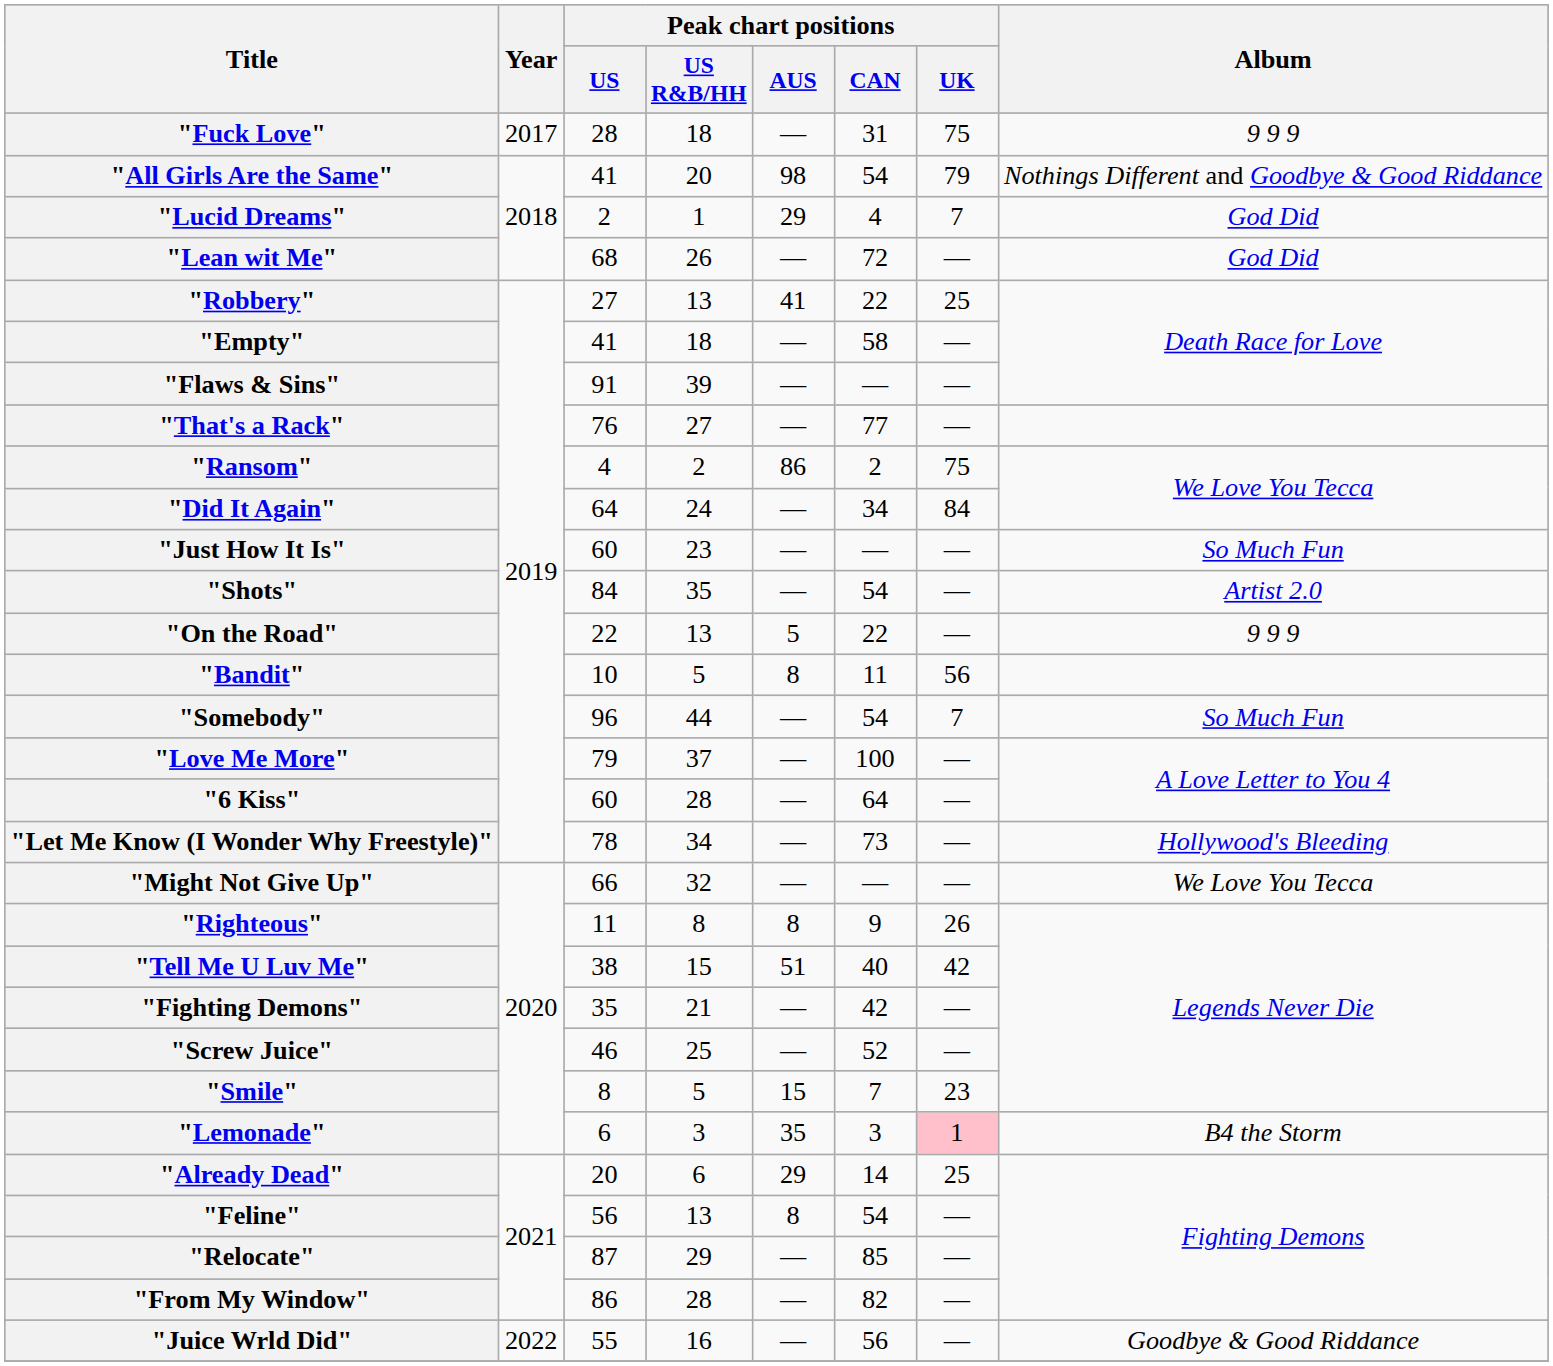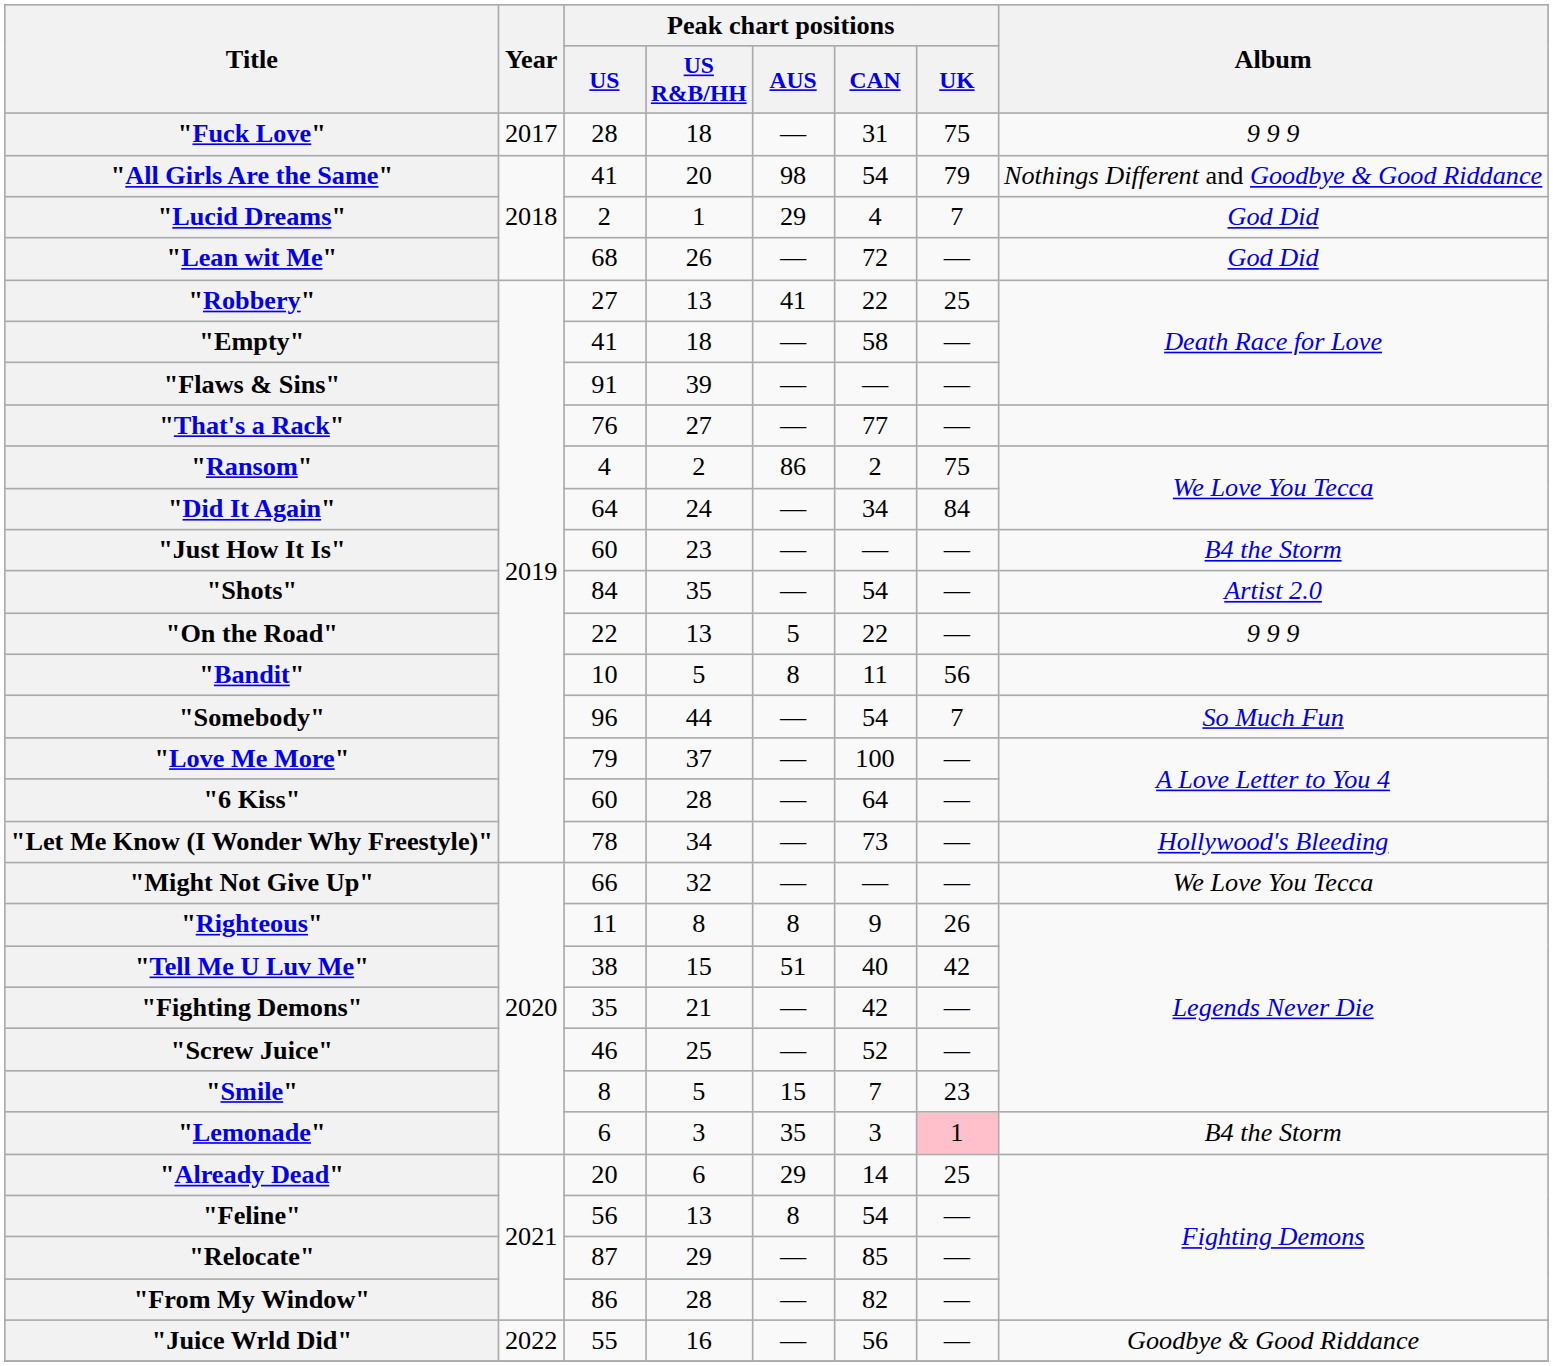 <table class="wikitable plainrowheaders" style="text-align:center;">
 <tr>
 <th rowspan="2">Title</th>
 <th rowspan="2">Year</th>
 <th colspan="5">Peak chart positions</th>
 <th rowspan="2">Album</th>
 </tr>
 <tr>
 <th scope="col" style="width:3em;font-size:90%;"><a href='#'>US</a></th>
 <th scope="col" style="width:3em;font-size:90%;"><a href='#'>US</a><br><a href='#'>R&B/HH</a></th>
 <th scope="col" style="width:3em;font-size:90%;"><a href='#'>AUS</a></th>
 <th scope="col" style="width:3em;font-size:90%;"><a href='#'>CAN</a></th>
 <th scope="col" style="width:3em;font-size:90%;"><a href='#'>UK</a></th>
 </tr>
 <tr>
 <th scope="row">"<a href='#'>Fuck Love</a>"<br></th>
 <td>2017</td>
 <td>28</td>
 <td>18</td>
 <td>—</td>
 <td>31</td>
 <td>75</td>
 <td><em>9 9 9</em></td>
 </tr>
 <tr>
 <th scope="row">"<a href='#'>All Girls Are the Same</a>"<br></th>
 <td rowspan="3">2018</td>
 <td>41</td>
 <td>20</td>
 <td>98</td>
 <td>54</td>
 <td>79</td>
 <td><em>Nothings Different</em> and <em><a href='#'>Goodbye & Good Riddance</a></em></td>
 </tr>
 <tr>
 <th scope="row">"<a href='#'>Lucid Dreams</a>"<br></th>
 <td>2</td>
 <td>1</td>
 <td>29</td>
 <td>4</td>
 <td>7</td>
 <td><em><a href='#'>God Did</a></em></td>
 </tr>
 <tr>
 <th scope="row">"<a href='#'>Lean wit Me</a>"<br></th>
 <td>68</td>
 <td>26</td>
 <td>—</td>
 <td>72</td>
 <td>—</td>
 <td><em><a href='#'>God Did</a></em></td>
 </tr>
 <tr>
 <th scope="row">"<a href='#'>Robbery</a>"<br></th>
 <td rowspan="14">2019</td>
 <td>27</td>
 <td>13</td>
 <td>41</td>
 <td>22</td>
 <td>25</td>
 <td rowspan="3"><em><a href='#'>Death Race for Love</a></em></td>
 </tr>
 <tr>
 <th scope="row">"Empty"<br></th>
 <td>41</td>
 <td>18</td>
 <td>—</td>
 <td>58</td>
 <td>—</td>
 </tr>
 <tr>
 <th scope="row">"Flaws & Sins"<br></th>
 <td>91</td>
 <td>39</td>
 <td>—</td>
 <td>—</td>
 <td>—</td>
 </tr>
 <tr>
 <th scope="row">"<a href='#'>That's a Rack</a>"<br></th>
 <td>76</td>
 <td>27</td>
 <td>—</td>
 <td>77</td>
 <td>—</td>
 <td></td>
 </tr>
 <tr>
 <th scope="row">"<a href='#'>Ransom</a>"<br></th>
 <td>4</td>
 <td>2</td>
 <td>86</td>
 <td>2</td>
 <td>75</td>
 <td rowspan="2"><em><a href='#'>We Love You Tecca</a></em></td>
 </tr>
 <tr>
 <th scope="row">"<a href='#'>Did It Again</a>"<br></th>
 <td>64</td>
 <td>24</td>
 <td>—</td>
 <td>34</td>
 <td>84</td>
 </tr>
 <tr>
 <th scope="row">"Just How It Is"<br></th>
 <td>60</td>
 <td>23</td>
 <td>—</td>
 <td>—</td>
 <td>—</td>
-<td><em><a href='#'>So Much Fun</a></em></td>
+<td><em><a href='#'>B4 the Storm</a></em></td>
 </tr>
 <tr>
 <th scope="row">"Shots"<br></th>
 <td>84</td>
 <td>35</td>
 <td>—</td>
 <td>54</td>
 <td>—</td>
 <td><em><a href='#'>Artist 2.0</a></em></td>
 </tr>
 <tr>
 <th scope="row">"On the Road"<br></th>
 <td>22</td>
 <td>13</td>
 <td>5</td>
 <td>22</td>
 <td>—</td>
 <td><em>9 9 9</em></td>
 </tr>
 <tr>
 <th scope="row">"<a href='#'>Bandit</a>"<br></th>
 <td>10</td>
 <td>5</td>
 <td>8</td>
 <td>11</td>
 <td>56</td>
 <td></td>
 </tr>
 <tr>
 <th scope="row">"Somebody"<br></th>
 <td>96</td>
 <td>44</td>
 <td>—</td>
 <td>54</td>
 <td>7</td>
 <td><em><a href='#'>So Much Fun</a></em></td>
 </tr>
 <tr>
 <th scope="row">"<a href='#'>Love Me More</a>"<br></th>
 <td>79</td>
 <td>37</td>
 <td>—</td>
 <td>100</td>
 <td>—</td>
 <td rowspan="2"><em><a href='#'>A Love Letter to You 4</a></em></td>
 </tr>
 <tr>
 <th scope="row">"6 Kiss"<br></th>
 <td>60</td>
 <td>28</td>
 <td>—</td>
 <td>64</td>
 <td>—</td>
 </tr>
 <tr>
 <th scope="row">"Let Me Know (I Wonder Why Freestyle)"<br></th>
 <td>78</td>
 <td>34</td>
 <td>—</td>
 <td>73</td>
 <td>—</td>
 <td><em><a href='#'>Hollywood's Bleeding</a></em></td>
 </tr>
 <tr>
 <th scope="row">"Might Not Give Up"<br></th>
 <td rowspan="7">2020</td>
 <td>66</td>
 <td>32</td>
 <td>—</td>
 <td>—</td>
 <td>—</td>
 <td><em>We Love You Tecca</em></td>
 </tr>
 <tr>
 <th scope="row">"<a href='#'>Righteous</a>"<br></th>
 <td>11</td>
 <td>8</td>
 <td>8</td>
 <td>9</td>
 <td>26</td>
 <td rowspan="5"><em><a href='#'>Legends Never Die</a></em></td>
 </tr>
 <tr>
 <th scope="row">"<a href='#'>Tell Me U Luv Me</a>"<br></th>
 <td>38</td>
 <td>15</td>
 <td>51</td>
 <td>40</td>
 <td>42</td>
 </tr>
 <tr>
 <th scope="row">"Fighting Demons"<br></th>
 <td>35</td>
 <td>21</td>
 <td>—</td>
 <td>42</td>
 <td>—</td>
 </tr>
 <tr>
 <th scope="row">"Screw Juice"<br></th>
 <td>46</td>
 <td>25</td>
 <td>—</td>
 <td>52</td>
 <td>—</td>
 </tr>
 <tr>
 <th scope="row">"<a href='#'>Smile</a>"<br></th>
 <td>8</td>
 <td>5</td>
 <td>15</td>
 <td>7</td>
 <td>23</td>
 </tr>
 <tr>
 <th scope="row">"<a href='#'>Lemonade</a>"<br></th>
 <td>6</td>
 <td>3</td>
 <td>35</td>
 <td>3</td>
 <td style="background: pink;">1</td>
 <td><em>B4 the Storm</em></td>
 </tr>
 <tr>
 <th scope="row">"<a href='#'>Already Dead</a>"<br></th>
 <td rowspan="4">2021</td>
 <td>20</td>
 <td>6</td>
 <td>29</td>
 <td>14</td>
 <td>25</td>
 <td rowspan="4"><em><a href='#'>Fighting Demons</a></em></td>
 </tr>
 <tr>
 <th scope="row">"Feline"<br></th>
 <td>56</td>
 <td>13</td>
 <td>8</td>
 <td>54</td>
 <td>—</td>
 </tr>
 <tr>
 <th scope="row">"Relocate"<br></th>
 <td>87</td>
 <td>29</td>
 <td>—</td>
 <td>85</td>
 <td>—</td>
 </tr>
 <tr>
 <th scope="row">"From My Window"<br></th>
 <td>86</td>
 <td>28</td>
 <td>—</td>
 <td>82</td>
 <td>—</td>
 </tr>
 <tr>
 <th scope="row">"Juice Wrld Did"<br></th>
 <td>2022</td>
 <td>55</td>
 <td>16</td>
 <td>—</td>
 <td>56</td>
 <td>—</td>
 <td><em>Goodbye & Good Riddance</em></td>
 </tr>
 <tr>
 </tr>
 </table>
